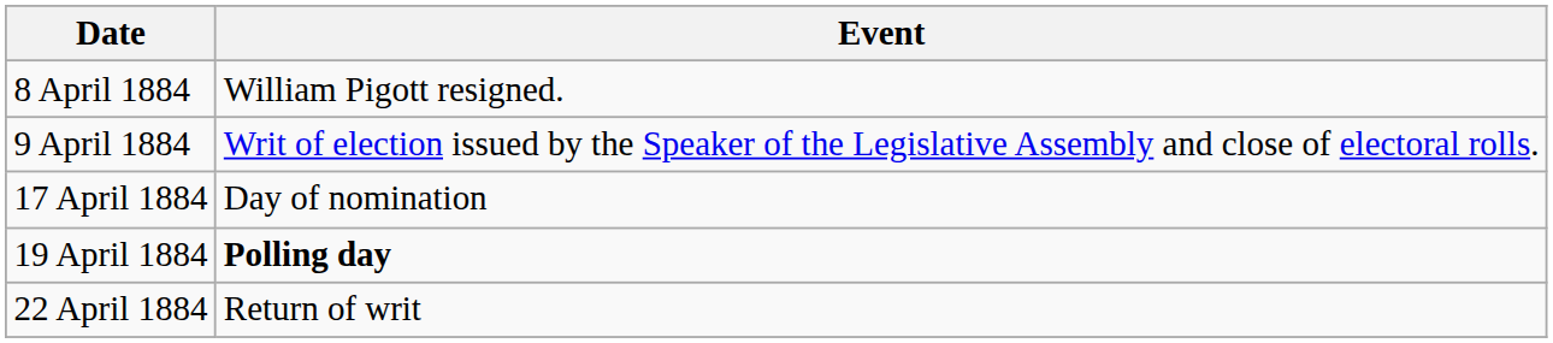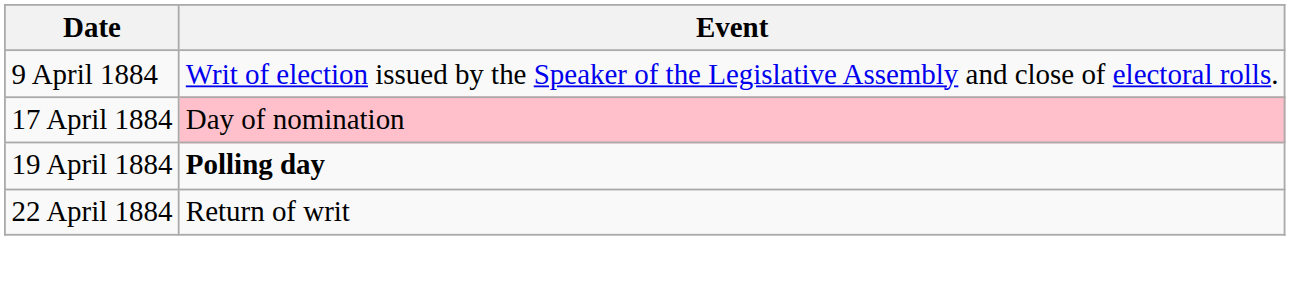 <table class="wikitable">
 <tr>
 <th>Date</th>
 <th>Event</th>
-</tr>
-<tr>
-<td>8 April 1884</td>
-<td>William Pigott resigned.</td>
 </tr>
 <tr>
 <td>9 April 1884</td>
 <td><a href='#'>Writ of election</a> issued by the <a href='#'>Speaker of the Legislative Assembly</a> and close of <a href='#'>electoral rolls</a>.</td>
 </tr>
 <tr>
 <td>17 April 1884</td>
-<td>Day of nomination</td>
+<td style="background: pink;">Day of nomination</td>
 </tr>
 <tr>
 <td>19 April 1884</td>
 <td><strong>Polling day</strong></td>
 </tr>
 <tr>
 <td>22 April 1884</td>
 <td>Return of writ</td>
 </tr>
 </table>
